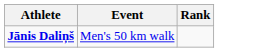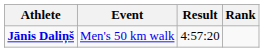 <table class="wikitable" style="font-size:90%">
 <tr>
 <th>Athlete</th>
 <th>Event</th>
+<th>Result</th>
 <th>Rank</th>
 </tr>
 <tr align=center>
 <td align=left><strong><a href='#'>Jānis Daliņš</a></strong></td>
 <td align=left><a href='#'>Men's 50 km walk</a></td>
+<td>4:57:20</td>
 <td></td>
 </tr>
 </table>
